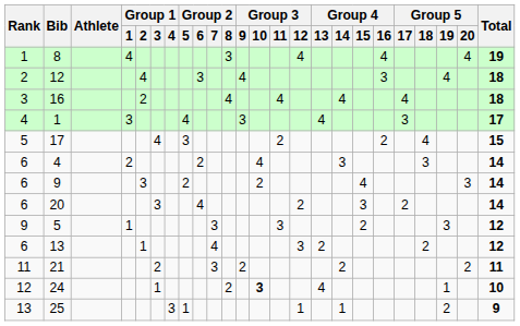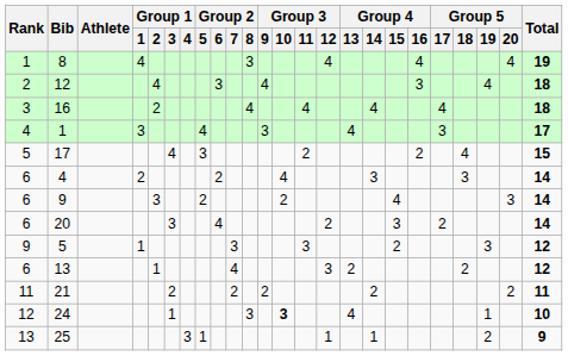 <table class="wikitable" style="text-align:center;">
 <tr>
 <th rowspan=2>Rank</th>
 <th rowspan=2>Bib</th>
 <th rowspan=2>Athlete</th>
 <th colspan=4>Group 1</th>
 <th colspan=4>Group 2</th>
 <th colspan=4>Group 3</th>
 <th colspan=4>Group 4</th>
 <th colspan=4>Group 5</th>
 <th rowspan=2>Total</th>
 </tr>
 <tr>
 <th>1</th>
 <th>2</th>
 <th>3</th>
 <th>4</th>
 <th>5</th>
 <th>6</th>
 <th>7</th>
 <th>8</th>
 <th>9</th>
 <th>10</th>
 <th>11</th>
 <th>12</th>
 <th>13</th>
 <th>14</th>
 <th>15</th>
 <th>16</th>
 <th>17</th>
 <th>18</th>
 <th>19</th>
 <th>20</th>
 </tr>
 <tr bgcolor=ccffcc>
 <td>1</td>
 <td>8</td>
 <td align=left></td>
 <td>4</td>
 <td></td>
 <td></td>
 <td></td>
 <td></td>
 <td></td>
 <td></td>
 <td>3</td>
 <td></td>
 <td></td>
 <td></td>
 <td>4</td>
 <td></td>
 <td></td>
 <td></td>
 <td>4</td>
 <td></td>
 <td></td>
 <td></td>
 <td>4</td>
 <td><strong>19</strong></td>
 </tr>
 <tr bgcolor=ccffcc>
 <td>2</td>
 <td>12</td>
 <td align=left></td>
 <td></td>
 <td>4</td>
 <td></td>
 <td></td>
 <td></td>
 <td>3</td>
 <td></td>
 <td></td>
 <td>4</td>
 <td></td>
 <td></td>
 <td></td>
 <td></td>
 <td></td>
 <td></td>
 <td>3</td>
 <td></td>
 <td></td>
 <td>4</td>
 <td></td>
 <td><strong>18</strong></td>
 </tr>
 <tr bgcolor=ccffcc>
 <td>3</td>
 <td>16</td>
 <td align=left></td>
 <td></td>
 <td>2</td>
 <td></td>
 <td></td>
 <td></td>
 <td></td>
 <td></td>
 <td>4</td>
 <td></td>
 <td></td>
 <td>4</td>
 <td></td>
 <td></td>
 <td>4</td>
 <td></td>
 <td></td>
 <td>4</td>
 <td></td>
 <td></td>
 <td></td>
 <td><strong>18</strong></td>
 </tr>
 <tr bgcolor=ccffcc>
 <td>4</td>
 <td>1</td>
 <td align=left></td>
 <td>3</td>
 <td></td>
 <td></td>
 <td></td>
 <td>4</td>
 <td></td>
 <td></td>
 <td></td>
 <td>3</td>
 <td></td>
 <td></td>
 <td></td>
 <td>4</td>
 <td></td>
 <td></td>
 <td></td>
 <td>3</td>
 <td></td>
 <td></td>
 <td></td>
 <td><strong>17</strong></td>
 </tr>
 <tr>
 <td>5</td>
 <td>17</td>
 <td align=left></td>
 <td></td>
 <td></td>
 <td>4</td>
 <td></td>
 <td>3</td>
 <td></td>
 <td></td>
 <td></td>
 <td></td>
 <td></td>
 <td>2</td>
 <td></td>
 <td></td>
 <td></td>
 <td></td>
 <td>2</td>
 <td></td>
 <td>4</td>
 <td></td>
 <td></td>
 <td><strong>15</strong></td>
 </tr>
 <tr>
 <td>6</td>
 <td>4</td>
 <td align=left></td>
 <td>2</td>
 <td></td>
 <td></td>
 <td></td>
 <td></td>
 <td>2</td>
 <td></td>
 <td></td>
 <td></td>
 <td>4</td>
 <td></td>
 <td></td>
 <td></td>
 <td>3</td>
 <td></td>
 <td></td>
 <td></td>
 <td>3</td>
 <td></td>
 <td></td>
 <td><strong>14</strong></td>
 </tr>
 <tr>
 <td>6</td>
 <td>9</td>
 <td align=left></td>
 <td></td>
 <td>3</td>
 <td></td>
 <td></td>
 <td>2</td>
 <td></td>
 <td></td>
 <td></td>
 <td></td>
 <td>2</td>
 <td></td>
 <td></td>
 <td></td>
 <td></td>
 <td>4</td>
 <td></td>
 <td></td>
 <td></td>
 <td></td>
 <td>3</td>
 <td><strong>14</strong></td>
 </tr>
 <tr>
 <td>6</td>
 <td>20</td>
 <td align=left></td>
 <td></td>
 <td></td>
 <td>3</td>
 <td></td>
 <td></td>
 <td>4</td>
 <td></td>
 <td></td>
 <td></td>
 <td></td>
 <td></td>
 <td>2</td>
 <td></td>
 <td></td>
 <td>3</td>
 <td></td>
 <td>2</td>
 <td></td>
 <td></td>
 <td></td>
 <td><strong>14</strong></td>
 </tr>
 <tr>
 <td>9</td>
 <td>5</td>
 <td align=left></td>
 <td>1</td>
 <td></td>
 <td></td>
 <td></td>
 <td></td>
 <td></td>
 <td>3</td>
 <td></td>
 <td></td>
 <td></td>
 <td>3</td>
 <td></td>
 <td></td>
 <td></td>
 <td>2</td>
 <td></td>
 <td></td>
 <td></td>
 <td>3</td>
 <td></td>
 <td><strong>12</strong></td>
 </tr>
 <tr>
 <td>6</td>
 <td>13</td>
 <td align=left></td>
 <td></td>
 <td>1</td>
 <td></td>
 <td></td>
 <td></td>
 <td></td>
 <td>4</td>
 <td></td>
 <td></td>
 <td></td>
 <td></td>
 <td>3</td>
 <td>2</td>
 <td></td>
 <td></td>
 <td></td>
 <td></td>
 <td>2</td>
 <td></td>
 <td></td>
 <td><strong>12</strong></td>
 </tr>
 <tr>
 <td>11</td>
 <td>21</td>
 <td align=left></td>
 <td></td>
 <td></td>
 <td>2</td>
 <td></td>
 <td></td>
 <td></td>
-<td>3</td>
+<td>2</td>
 <td></td>
 <td>2</td>
 <td></td>
 <td></td>
 <td></td>
 <td></td>
 <td>2</td>
 <td></td>
 <td></td>
 <td></td>
 <td></td>
 <td></td>
 <td>2</td>
 <td><strong>11</strong></td>
 </tr>
 <tr>
 <td>12</td>
 <td>24</td>
 <td align=left></td>
 <td></td>
 <td></td>
 <td>1</td>
 <td></td>
 <td></td>
 <td></td>
 <td></td>
-<td>2</td>
+<td>3</td>
 <td></td>
 <td><strong>3</strong></td>
 <td></td>
 <td></td>
 <td>4</td>
 <td></td>
 <td></td>
 <td></td>
 <td></td>
 <td></td>
 <td>1</td>
 <td></td>
 <td><strong>10</strong></td>
 </tr>
 <tr>
 <td>13</td>
 <td>25</td>
 <td align=left></td>
 <td></td>
 <td></td>
 <td></td>
 <td>3</td>
 <td>1</td>
 <td></td>
 <td></td>
 <td></td>
 <td></td>
 <td></td>
 <td></td>
 <td>1</td>
 <td></td>
 <td>1</td>
 <td></td>
 <td></td>
 <td></td>
 <td></td>
 <td>2</td>
 <td></td>
 <td><strong>9</strong></td>
 </tr>
 </table>
